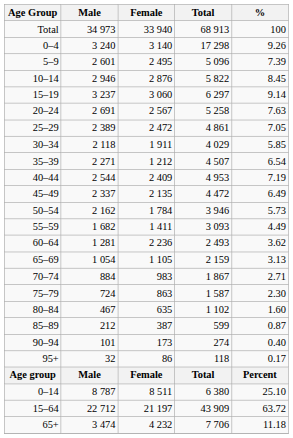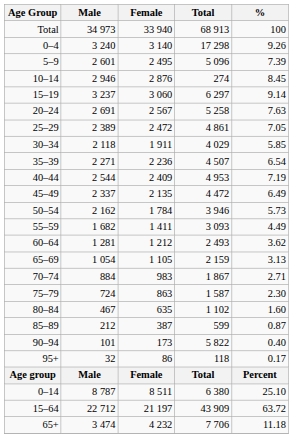 <table class="wikitable">
 <tr>
 <th width="80pt">Age Group</th>
 <th width="80pt">Male</th>
 <th width="80pt">Female</th>
 <th width="80pt">Total</th>
 <th width="80pt">%</th>
 </tr>
 <tr>
 <td align="right">Total</td>
 <td align="right">34 973</td>
 <td align="right">33 940</td>
 <td align="right">68 913</td>
 <td align="right">100</td>
 </tr>
 <tr>
 <td align="right">0–4</td>
 <td align="right">3 240</td>
 <td align="right">3 140</td>
 <td align="right">17 298</td>
 <td align="right">9.26</td>
 </tr>
 <tr>
 <td align="right">5–9</td>
 <td align="right">2 601</td>
 <td align="right">2 495</td>
 <td align="right">5 096</td>
 <td align="right">7.39</td>
 </tr>
 <tr>
 <td align="right">10–14</td>
 <td align="right">2 946</td>
 <td align="right">2 876</td>
-<td align="right">5 822</td>
+<td align="right">274</td>
 <td align="right">8.45</td>
 </tr>
 <tr>
 <td align="right">15–19</td>
 <td align="right">3 237</td>
 <td align="right">3 060</td>
 <td align="right">6 297</td>
 <td align="right">9.14</td>
 </tr>
 <tr>
 <td align="right">20–24</td>
 <td align="right">2 691</td>
 <td align="right">2 567</td>
 <td align="right">5 258</td>
 <td align="right">7.63</td>
 </tr>
 <tr>
 <td align="right">25–29</td>
 <td align="right">2 389</td>
 <td align="right">2 472</td>
 <td align="right">4 861</td>
 <td align="right">7.05</td>
 </tr>
 <tr>
 <td align="right">30–34</td>
 <td align="right">2 118</td>
 <td align="right">1 911</td>
 <td align="right">4 029</td>
 <td align="right">5.85</td>
 </tr>
 <tr>
 <td align="right">35–39</td>
 <td align="right">2 271</td>
-<td align="right">1 212</td>
+<td align="right">2 236</td>
 <td align="right">4 507</td>
 <td align="right">6.54</td>
 </tr>
 <tr>
 <td align="right">40–44</td>
 <td align="right">2 544</td>
 <td align="right">2 409</td>
 <td align="right">4 953</td>
 <td align="right">7.19</td>
 </tr>
 <tr>
 <td align="right">45–49</td>
 <td align="right">2 337</td>
 <td align="right">2 135</td>
 <td align="right">4 472</td>
 <td align="right">6.49</td>
 </tr>
 <tr>
 <td align="right">50–54</td>
 <td align="right">2 162</td>
 <td align="right">1 784</td>
 <td align="right">3 946</td>
 <td align="right">5.73</td>
 </tr>
 <tr>
 <td align="right">55–59</td>
 <td align="right">1 682</td>
 <td align="right">1 411</td>
 <td align="right">3 093</td>
 <td align="right">4.49</td>
 </tr>
 <tr>
 <td align="right">60–64</td>
 <td align="right">1 281</td>
-<td align="right">2 236</td>
+<td align="right">1 212</td>
 <td align="right">2 493</td>
 <td align="right">3.62</td>
 </tr>
 <tr>
 <td align="right">65–69</td>
 <td align="right">1 054</td>
 <td align="right">1 105</td>
 <td align="right">2 159</td>
 <td align="right">3.13</td>
 </tr>
 <tr>
 <td align="right">70–74</td>
 <td align="right">884</td>
 <td align="right">983</td>
 <td align="right">1 867</td>
 <td align="right">2.71</td>
 </tr>
 <tr>
 <td align="right">75–79</td>
 <td align="right">724</td>
 <td align="right">863</td>
 <td align="right">1 587</td>
 <td align="right">2.30</td>
 </tr>
 <tr>
 <td align="right">80–84</td>
 <td align="right">467</td>
 <td align="right">635</td>
 <td align="right">1 102</td>
 <td align="right">1.60</td>
 </tr>
 <tr>
 <td align="right">85–89</td>
 <td align="right">212</td>
 <td align="right">387</td>
 <td align="right">599</td>
 <td align="right">0.87</td>
 </tr>
 <tr>
 <td align="right">90–94</td>
 <td align="right">101</td>
 <td align="right">173</td>
-<td align="right">274</td>
+<td align="right">5 822</td>
 <td align="right">0.40</td>
 </tr>
 <tr>
 <td align="right">95+</td>
 <td align="right">32</td>
 <td align="right">86</td>
 <td align="right">118</td>
 <td align="right">0.17</td>
 </tr>
 <tr>
 <th width="50">Age group</th>
 <th width="80pt">Male</th>
 <th width="80">Female</th>
 <th width="80">Total</th>
 <th width="50">Percent</th>
 </tr>
 <tr>
 <td align="right">0–14</td>
 <td align="right">8 787</td>
 <td align="right">8 511</td>
 <td align="right">6 380</td>
 <td align="right">25.10</td>
 </tr>
 <tr>
 <td align="right">15–64</td>
 <td align="right">22 712</td>
 <td align="right">21 197</td>
 <td align="right">43 909</td>
 <td align="right">63.72</td>
 </tr>
 <tr>
 <td align="right">65+</td>
 <td align="right">3 474</td>
 <td align="right">4 232</td>
 <td align="right">7 706</td>
 <td align="right">11.18</td>
 </tr>
 <tr>
 </tr>
 </table>
